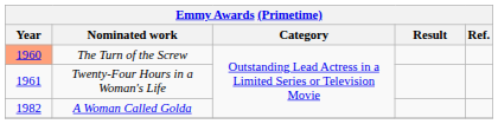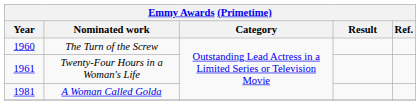 <table width="100%" class="wikitable">
 <tr>
 <th colspan="5" align="center"><a href='#'>Emmy Awards</a> <a href='#'>(Primetime)</a></th>
 </tr>
 <tr>
 <th width="10%">Year</th>
 <th width="35%">Nominated work</th>
 <th width="40%">Category</th>
 <th width="15%">Result</th>
 <th>Ref.</th>
 </tr>
 <tr>
-<td style="background: lightsalmon; text-align:center;"><a href='#'>1960</a></td>
+<td style="text-align:center;"><a href='#'>1960</a></td>
 <td style="text-align:center;"><em>The Turn of the Screw</em></td>
 <td style="text-align:center;" rowspan="3"><a href='#'>Outstanding Lead Actress in a Limited Series or Television Movie</a></td>
 <td></td>
 <td style="text-align:center"></td>
 </tr>
 <tr>
 <td style="text-align:center;"><a href='#'>1961</a></td>
 <td style="text-align:center;"><em>Twenty-Four Hours in a Woman's Life</em></td>
 <td></td>
 <td style="text-align:center"></td>
 </tr>
 <tr>
-<td style="text-align:center;"><a href='#'>1982</a></td>
+<td style="text-align:center;"><a href='#'>1981</a></td>
 <td style="text-align:center;"><em><a href='#'>A Woman Called Golda</a></em></td>
 <td></td>
 <td style="text-align:center"></td>
 </tr>
 <tr>
 </tr>
 </table>
